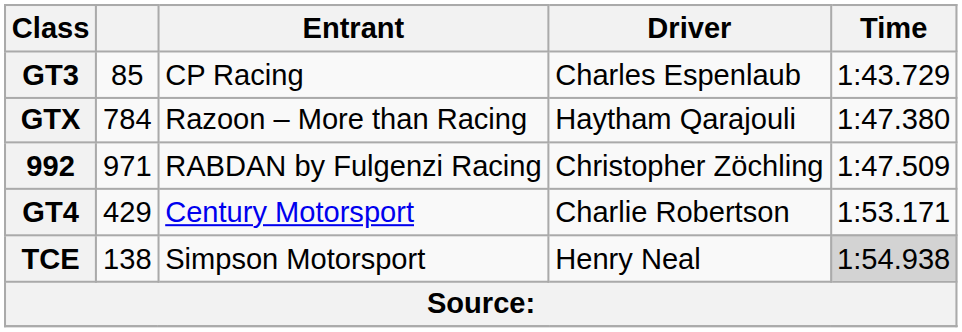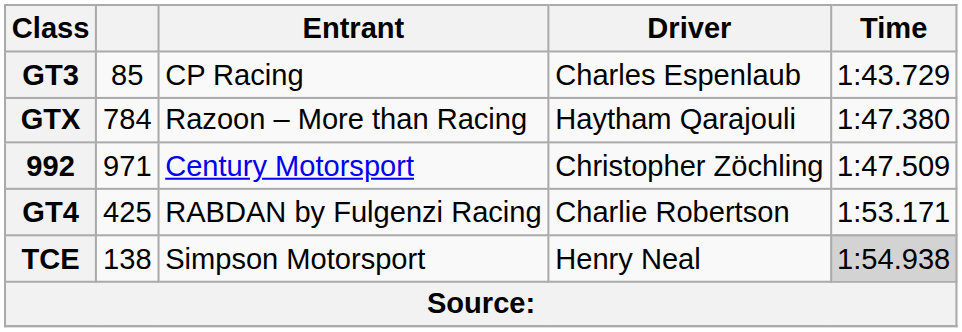 <table class="wikitable" style="font-size:90%;">
 <tr>
 <th>Class</th>
 <th></th>
 <th>Entrant</th>
 <th>Driver</th>
 <th>Time</th>
 </tr>
 <tr>
 <th>GT3</th>
 <td style="text-align:center;">85</td>
 <td> CP Racing</td>
 <td> Charles Espenlaub</td>
 <td>1:43.729</td>
 </tr>
 <tr>
 <th>GTX</th>
 <td style="text-align:center;">784</td>
 <td> Razoon – More than Racing</td>
 <td> Haytham Qarajouli</td>
 <td>1:47.380</td>
 </tr>
 <tr>
 <th>992</th>
 <td style="text-align:center;">971</td>
-<td> RABDAN by Fulgenzi Racing</td>
+<td> <a href='#'>Century Motorsport</a></td>
 <td> Christopher Zöchling</td>
 <td>1:47.509</td>
 </tr>
 <tr>
 <th>GT4</th>
-<td style="text-align:center;">429</td>
-<td> <a href='#'>Century Motorsport</a></td>
+<td style="text-align:center;">425</td>
+<td> RABDAN by Fulgenzi Racing</td>
 <td> Charlie Robertson</td>
 <td>1:53.171</td>
 </tr>
 <tr>
 <th>TCE</th>
 <td style="text-align:center;">138</td>
 <td> Simpson Motorsport</td>
 <td> Henry Neal</td>
 <td style="background: lightgrey;">1:54.938</td>
 </tr>
 <tr>
 <th colspan="6">Source:</th>
 </tr>
 <tr>
 </tr>
 </table>
